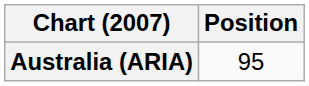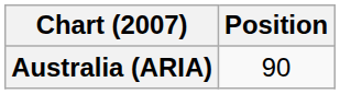 <table class="wikitable plainrowheaders" style="text-align:center">
 <tr>
 <th scope="col">Chart (2007)</th>
 <th scope="col">Position</th>
 </tr>
 <tr>
 <th scope="row">Australia (ARIA)</th>
-<td>95</td>
+<td>90</td>
 </tr>
 </table>
